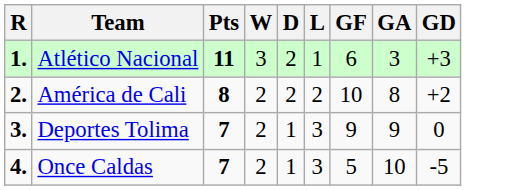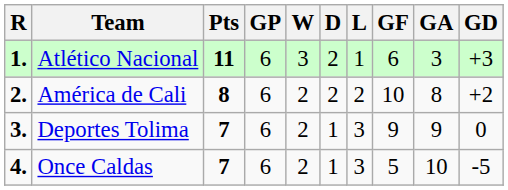 <table class="wikitable sortable" style="text-align: center;">
 <tr>
 <th align="center">R</th>
 <th align="center">Team</th>
 <th align="center">Pts</th>
+<th align="center">GP</th>
 <th align="center">W</th>
 <th align="center">D</th>
 <th align="center">L</th>
 <th align="center">GF</th>
 <th align="center">GA</th>
 <th align="center">GD</th>
 </tr>
 <tr style="background: #CCFFCC;">
 <td><strong>1.</strong></td>
 <td align="left"><a href='#'>Atlético Nacional</a></td>
 <td><strong>11</strong></td>
+<td>6</td>
 <td>3</td>
 <td>2</td>
 <td>1</td>
 <td>6</td>
 <td>3</td>
 <td>+3</td>
 </tr>
 <tr>
 <td><strong>2.</strong></td>
 <td align="left"><a href='#'>América de Cali</a></td>
 <td><strong>8</strong></td>
+<td>6</td>
 <td>2</td>
 <td>2</td>
 <td>2</td>
 <td>10</td>
 <td>8</td>
 <td>+2</td>
 </tr>
 <tr>
 <td><strong>3.</strong></td>
 <td align="left"><a href='#'>Deportes Tolima</a></td>
 <td><strong>7</strong></td>
+<td>6</td>
 <td>2</td>
 <td>1</td>
 <td>3</td>
 <td>9</td>
 <td>9</td>
 <td>0</td>
 </tr>
 <tr>
 <td><strong>4.</strong></td>
 <td align="left"><a href='#'>Once Caldas</a></td>
 <td><strong>7</strong></td>
+<td>6</td>
 <td>2</td>
 <td>1</td>
 <td>3</td>
 <td>5</td>
 <td>10</td>
 <td>-5</td>
 </tr>
 </table>
